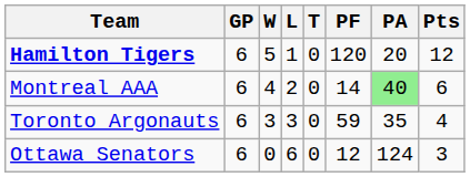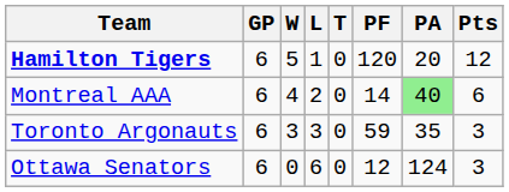 <table class="wikitable">
 <tr>
 <th>Team</th>
 <th>GP</th>
 <th>W</th>
 <th>L</th>
 <th>T</th>
 <th>PF</th>
 <th>PA</th>
 <th>Pts</th>
 </tr>
 <tr align="center">
 <td align="left"><strong><a href='#'>Hamilton Tigers</a></strong></td>
 <td>6</td>
 <td>5</td>
 <td>1</td>
 <td>0</td>
 <td>120</td>
 <td>20</td>
 <td>12</td>
 </tr>
 <tr align="center">
 <td align="left"><a href='#'>Montreal AAA</a></td>
 <td>6</td>
 <td>4</td>
 <td>2</td>
 <td>0</td>
 <td>14</td>
 <td style="background: lightgreen;">40</td>
 <td>6</td>
 </tr>
 <tr align="center">
 <td align="left"><a href='#'>Toronto Argonauts</a></td>
 <td>6</td>
 <td>3</td>
 <td>3</td>
 <td>0</td>
 <td>59</td>
 <td>35</td>
-<td>4</td>
+<td>3</td>
 </tr>
 <tr align="center">
 <td align="left"><a href='#'>Ottawa Senators</a></td>
 <td>6</td>
 <td>0</td>
 <td>6</td>
 <td>0</td>
 <td>12</td>
 <td>124</td>
 <td>3</td>
 </tr>
 </table>
